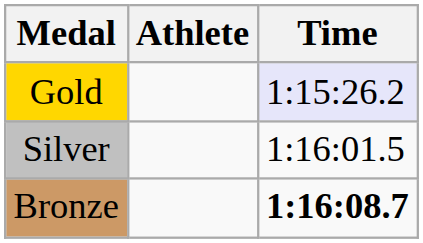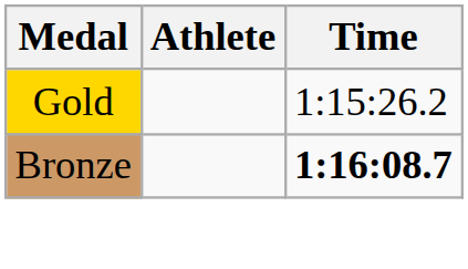 <table class="wikitable">
 <tr>
 <th>Medal</th>
 <th>Athlete</th>
 <th>Time</th>
 </tr>
 <tr>
 <td style="text-align:center;background-color:gold;">Gold</td>
 <td></td>
-<td style="background: lavender;">1:15:26.2</td>
-</tr>
-<tr>
-<td style="text-align:center;background-color:silver;">Silver</td>
-<td></td>
-<td>1:16:01.5</td>
+<td>1:15:26.2</td>
 </tr>
 <tr>
 <td style="text-align:center;background-color:#CC9966;">Bronze</td>
 <td></td>
 <td><strong>1:16:08.7</strong></td>
 </tr>
 </table>
